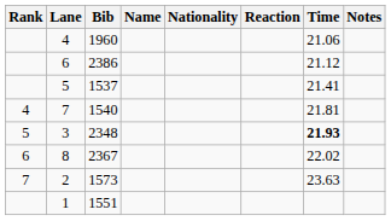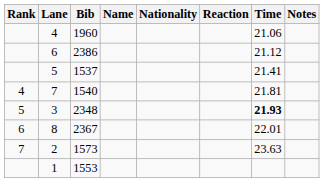 <table class="wikitable sortable" style="text-align:center">
 <tr>
 <th>Rank</th>
 <th>Lane</th>
 <th>Bib</th>
 <th>Name</th>
 <th>Nationality</th>
 <th>Reaction</th>
 <th>Time</th>
 <th>Notes</th>
 </tr>
 <tr>
 <td></td>
 <td>4</td>
 <td>1960</td>
 <td align=left></td>
 <td align=left></td>
 <td></td>
 <td>21.06</td>
 <td></td>
 </tr>
 <tr>
 <td></td>
 <td>6</td>
 <td>2386</td>
 <td align=left></td>
 <td align=left></td>
 <td></td>
 <td>21.12</td>
 <td></td>
 </tr>
 <tr>
 <td></td>
 <td>5</td>
 <td>1537</td>
 <td align=left></td>
 <td align=left></td>
 <td></td>
 <td>21.41</td>
 <td></td>
 </tr>
 <tr>
 <td>4</td>
 <td>7</td>
 <td>1540</td>
 <td align=left></td>
 <td align=left></td>
 <td></td>
 <td>21.81</td>
 <td></td>
 </tr>
 <tr>
 <td>5</td>
 <td>3</td>
 <td>2348</td>
 <td align=left></td>
 <td align=left></td>
 <td></td>
 <td><strong>21.93</strong></td>
 <td></td>
 </tr>
 <tr>
 <td>6</td>
 <td>8</td>
 <td>2367</td>
 <td align=left></td>
 <td align=left></td>
 <td></td>
-<td>22.02</td>
+<td>22.01</td>
 <td></td>
 </tr>
 <tr>
 <td>7</td>
 <td>2</td>
 <td>1573</td>
 <td align=left></td>
 <td align=left></td>
 <td></td>
 <td>23.63</td>
 <td></td>
 </tr>
 <tr>
 <td></td>
 <td>1</td>
-<td>1551</td>
+<td>1553</td>
 <td align=left></td>
 <td align=left></td>
 <td></td>
 <td></td>
 <td><strong></strong></td>
 </tr>
 </table>
